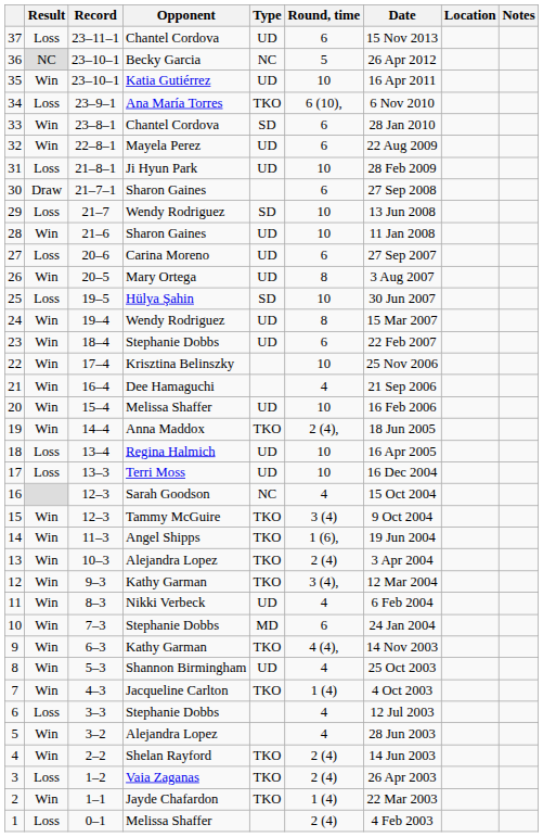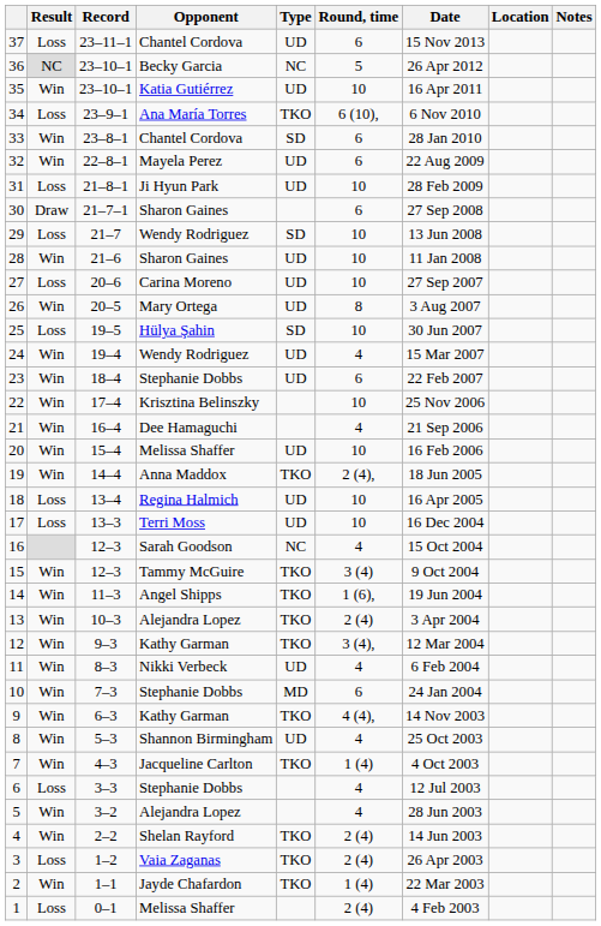 <table class="wikitable" style="text-align:center">
 <tr>
 <th></th>
 <th>Result</th>
 <th>Record</th>
 <th>Opponent</th>
 <th>Type</th>
 <th>Round, time</th>
 <th>Date</th>
 <th>Location</th>
 <th>Notes</th>
 </tr>
 <tr>
 <td>37</td>
 <td>Loss</td>
 <td>23–11–1 </td>
 <td style="text-align:left;">Chantel Cordova</td>
 <td>UD</td>
 <td>6</td>
 <td>15 Nov 2013</td>
 <td style="text-align:left;"></td>
 <td></td>
 </tr>
 <tr>
 <td>36</td>
 <td style="background:#ddd;">NC</td>
 <td>23–10–1 </td>
 <td style="text-align:left;">Becky Garcia</td>
 <td>NC</td>
 <td>5</td>
 <td>26 Apr 2012</td>
 <td style="text-align:left;"></td>
 <td></td>
 </tr>
 <tr>
 <td>35</td>
 <td>Win</td>
 <td>23–10–1 </td>
 <td style="text-align:left;"><a href='#'>Katia Gutiérrez</a></td>
 <td>UD</td>
 <td>10</td>
 <td>16 Apr 2011</td>
 <td style="text-align:left;"></td>
 <td style="text-align:left;"></td>
 </tr>
 <tr>
 <td>34</td>
 <td>Loss</td>
 <td>23–9–1 </td>
 <td style="text-align:left;"><a href='#'>Ana María Torres</a></td>
 <td>TKO</td>
 <td>6 (10), </td>
 <td>6 Nov 2010</td>
 <td style="text-align:left;"></td>
 <td style="text-align:left;"></td>
 </tr>
 <tr>
 <td>33</td>
 <td>Win</td>
 <td>23–8–1 </td>
 <td style="text-align:left;">Chantel Cordova</td>
 <td>SD</td>
 <td>6</td>
 <td>28 Jan 2010</td>
 <td style="text-align:left;"></td>
 <td></td>
 </tr>
 <tr>
 <td>32</td>
 <td>Win</td>
 <td>22–8–1 </td>
 <td style="text-align:left;">Mayela Perez</td>
 <td>UD</td>
 <td>6</td>
 <td>22 Aug 2009</td>
 <td style="text-align:left;"></td>
 <td></td>
 </tr>
 <tr>
 <td>31</td>
 <td>Loss</td>
 <td>21–8–1 </td>
 <td style="text-align:left;">Ji Hyun Park</td>
 <td>UD</td>
 <td>10</td>
 <td>28 Feb 2009</td>
 <td style="text-align:left;"></td>
 <td style="text-align:left;"></td>
 </tr>
 <tr>
 <td>30</td>
 <td>Draw</td>
 <td>21–7–1 </td>
 <td style="text-align:left;">Sharon Gaines</td>
 <td></td>
 <td>6</td>
 <td>27 Sep 2008</td>
 <td style="text-align:left;"></td>
 <td></td>
 </tr>
 <tr>
 <td>29</td>
 <td>Loss</td>
 <td>21–7 </td>
 <td style="text-align:left;">Wendy Rodriguez</td>
 <td>SD</td>
 <td>10</td>
 <td>13 Jun 2008</td>
 <td style="text-align:left;"></td>
 <td style="text-align:left;"></td>
 </tr>
 <tr>
 <td>28</td>
 <td>Win</td>
 <td>21–6 </td>
 <td style="text-align:left;">Sharon Gaines</td>
 <td>UD</td>
 <td>10</td>
 <td>11 Jan 2008</td>
 <td style="text-align:left;"></td>
 <td style="text-align:left;"></td>
 </tr>
 <tr>
 <td>27</td>
 <td>Loss</td>
 <td>20–6 </td>
 <td style="text-align:left;">Carina Moreno</td>
 <td>UD</td>
-<td>6</td>
+<td>10</td>
 <td>27 Sep 2007</td>
 <td style="text-align:left;"></td>
 <td style="text-align:left;"></td>
 </tr>
 <tr>
 <td>26</td>
 <td>Win</td>
 <td>20–5 </td>
 <td style="text-align:left;">Mary Ortega</td>
 <td>UD</td>
 <td>8</td>
 <td>3 Aug 2007</td>
 <td style="text-align:left;"></td>
 <td></td>
 </tr>
 <tr>
 <td>25</td>
 <td>Loss</td>
 <td>19–5 </td>
 <td style="text-align:left;"><a href='#'>Hülya Şahin</a></td>
 <td>SD</td>
 <td>10</td>
 <td>30 Jun 2007</td>
 <td style="text-align:left;"></td>
 <td style="text-align:left;"></td>
 </tr>
 <tr>
 <td>24</td>
 <td>Win</td>
 <td>19–4 </td>
 <td style="text-align:left;">Wendy Rodriguez</td>
 <td>UD</td>
-<td>8</td>
+<td>4</td>
 <td>15 Mar 2007</td>
 <td style="text-align:left;"></td>
 <td></td>
 </tr>
 <tr>
 <td>23</td>
 <td>Win</td>
 <td>18–4 </td>
 <td style="text-align:left;">Stephanie Dobbs</td>
 <td>UD</td>
 <td>6</td>
 <td>22 Feb 2007</td>
 <td style="text-align:left;"></td>
 <td></td>
 </tr>
 <tr>
 <td>22</td>
 <td>Win</td>
 <td>17–4 </td>
 <td style="text-align:left;">Krisztina Belinszky</td>
 <td></td>
 <td>10</td>
 <td>25 Nov 2006</td>
 <td style="text-align:left;"></td>
 <td style="text-align:left;"></td>
 </tr>
 <tr>
 <td>21</td>
 <td>Win</td>
 <td>16–4 </td>
 <td style="text-align:left;">Dee Hamaguchi</td>
 <td></td>
 <td>4</td>
 <td>21 Sep 2006</td>
 <td style="text-align:left;"></td>
 <td style="text-align:left;"></td>
 </tr>
 <tr>
 <td>20</td>
 <td>Win</td>
 <td>15–4 </td>
 <td style="text-align:left;">Melissa Shaffer</td>
 <td>UD</td>
 <td>10</td>
 <td>16 Feb 2006</td>
 <td style="text-align:left;"></td>
 <td style="text-align:left;"></td>
 </tr>
 <tr>
 <td>19</td>
 <td>Win</td>
 <td>14–4 </td>
 <td style="text-align:left;">Anna Maddox</td>
 <td>TKO</td>
 <td>2 (4), </td>
 <td>18 Jun 2005</td>
 <td style="text-align:left;"></td>
 <td></td>
 </tr>
 <tr>
 <td>18</td>
 <td>Loss</td>
 <td>13–4 </td>
 <td style="text-align:left;"><a href='#'>Regina Halmich</a></td>
 <td>UD</td>
 <td>10</td>
 <td>16 Apr 2005</td>
 <td style="text-align:left;"></td>
 <td style="text-align:left;"></td>
 </tr>
 <tr>
 <td>17</td>
 <td>Loss</td>
 <td>13–3 </td>
 <td style="text-align:left;"><a href='#'>Terri Moss</a></td>
 <td>UD</td>
 <td>10</td>
 <td>16 Dec 2004</td>
 <td style="text-align:left;"></td>
 <td style="text-align:left;"></td>
 </tr>
 <tr>
 <td>16</td>
 <td style="background: #DDD"></td>
 <td>12–3 </td>
 <td style="text-align:left;">Sarah Goodson</td>
 <td>NC</td>
 <td>4</td>
 <td>15 Oct 2004</td>
 <td style="text-align:left;"></td>
 <td></td>
 </tr>
 <tr>
 <td>15</td>
 <td>Win</td>
 <td>12–3</td>
 <td style="text-align:left;">Tammy McGuire</td>
 <td>TKO</td>
 <td>3 (4)</td>
 <td>9 Oct 2004</td>
 <td style="text-align:left;"></td>
 <td></td>
 </tr>
 <tr>
 <td>14</td>
 <td>Win</td>
 <td>11–3</td>
 <td style="text-align:left;">Angel Shipps</td>
 <td>TKO</td>
 <td>1 (6), </td>
 <td>19 Jun 2004</td>
 <td style="text-align:left;"></td>
 <td style="text-align:left;"></td>
 </tr>
 <tr>
 <td>13</td>
 <td>Win</td>
 <td>10–3</td>
 <td style="text-align:left;">Alejandra Lopez</td>
 <td>TKO</td>
 <td>2 (4)</td>
 <td>3 Apr 2004</td>
 <td style="text-align:left;"></td>
 <td></td>
 </tr>
 <tr>
 <td>12</td>
 <td>Win</td>
 <td>9–3</td>
 <td style="text-align:left;">Kathy Garman</td>
 <td>TKO</td>
 <td>3 (4), </td>
 <td>12 Mar 2004</td>
 <td style="text-align:left;"></td>
 <td></td>
 </tr>
 <tr>
 <td>11</td>
 <td>Win</td>
 <td>8–3</td>
 <td style="text-align:left;">Nikki Verbeck</td>
 <td>UD</td>
 <td>4</td>
 <td>6 Feb 2004</td>
 <td style="text-align:left;"></td>
 <td></td>
 </tr>
 <tr>
 <td>10</td>
 <td>Win</td>
 <td>7–3</td>
 <td style="text-align:left;">Stephanie Dobbs</td>
 <td>MD</td>
 <td>6</td>
 <td>24 Jan 2004</td>
 <td style="text-align:left;"></td>
 <td></td>
 </tr>
 <tr>
 <td>9</td>
 <td>Win</td>
 <td>6–3</td>
 <td style="text-align:left;">Kathy Garman</td>
 <td>TKO</td>
 <td>4 (4), </td>
 <td>14 Nov 2003</td>
 <td style="text-align:left;"></td>
 <td></td>
 </tr>
 <tr>
 <td>8</td>
 <td>Win</td>
 <td>5–3</td>
 <td style="text-align:left;">Shannon Birmingham</td>
 <td>UD</td>
 <td>4</td>
 <td>25 Oct 2003</td>
 <td style="text-align:left;"></td>
 <td></td>
 </tr>
 <tr>
 <td>7</td>
 <td>Win</td>
 <td>4–3</td>
 <td style="text-align:left;">Jacqueline Carlton</td>
 <td>TKO</td>
 <td>1 (4)</td>
 <td>4 Oct 2003</td>
 <td style="text-align:left;"></td>
 <td></td>
 </tr>
 <tr>
 <td>6</td>
 <td>Loss</td>
 <td>3–3</td>
 <td style="text-align:left;">Stephanie Dobbs</td>
 <td></td>
 <td>4</td>
 <td>12 Jul 2003</td>
 <td style="text-align:left;"></td>
 <td></td>
 </tr>
 <tr>
 <td>5</td>
 <td>Win</td>
 <td>3–2</td>
 <td style="text-align:left;">Alejandra Lopez</td>
 <td></td>
 <td>4</td>
 <td>28 Jun 2003</td>
 <td style="text-align:left;"></td>
 <td></td>
 </tr>
 <tr>
 <td>4</td>
 <td>Win</td>
 <td>2–2</td>
 <td style="text-align:left;">Shelan Rayford</td>
 <td>TKO</td>
 <td>2 (4)</td>
 <td>14 Jun 2003</td>
 <td style="text-align:left;"></td>
 <td></td>
 </tr>
 <tr>
 <td>3</td>
 <td>Loss</td>
 <td>1–2</td>
 <td style="text-align:left;"><a href='#'>Vaia Zaganas</a></td>
 <td>TKO</td>
 <td>2 (4)</td>
 <td>26 Apr 2003</td>
 <td style="text-align:left;"></td>
 <td></td>
 </tr>
 <tr>
 <td>2</td>
 <td>Win</td>
 <td>1–1</td>
 <td style="text-align:left;">Jayde Chafardon</td>
 <td>TKO</td>
 <td>1 (4)</td>
 <td>22 Mar 2003</td>
 <td style="text-align:left;"></td>
 <td></td>
 </tr>
 <tr>
 <td>1</td>
 <td>Loss</td>
 <td>0–1</td>
 <td style="text-align:left;">Melissa Shaffer</td>
 <td></td>
 <td>2 (4)</td>
 <td>4 Feb 2003</td>
 <td style="text-align:left;"></td>
 <td></td>
 </tr>
 </table>
